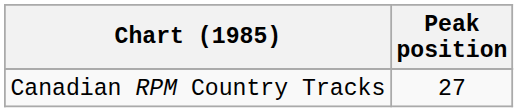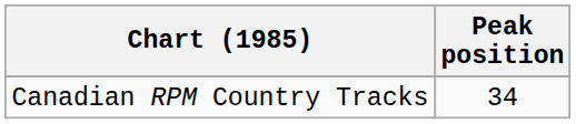 <table class="wikitable sortable">
 <tr>
 <th align="left">Chart (1985)</th>
 <th align="center">Peak<br>position</th>
 </tr>
 <tr>
 </tr>
 <tr>
 </tr>
 <tr>
 <td align="left">Canadian <em>RPM</em> Country Tracks</td>
-<td align="center">27</td>
+<td align="center">34</td>
 </tr>
 </table>
